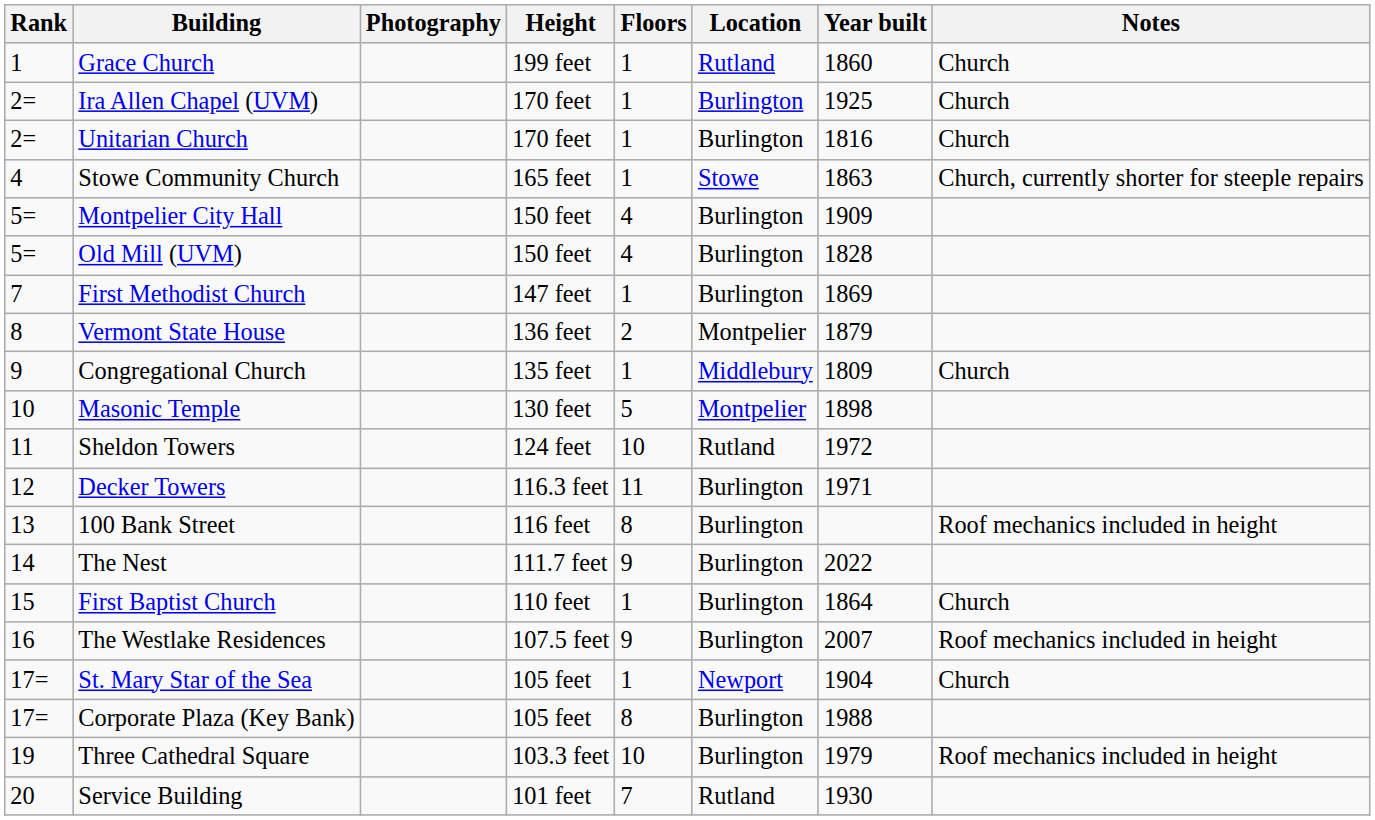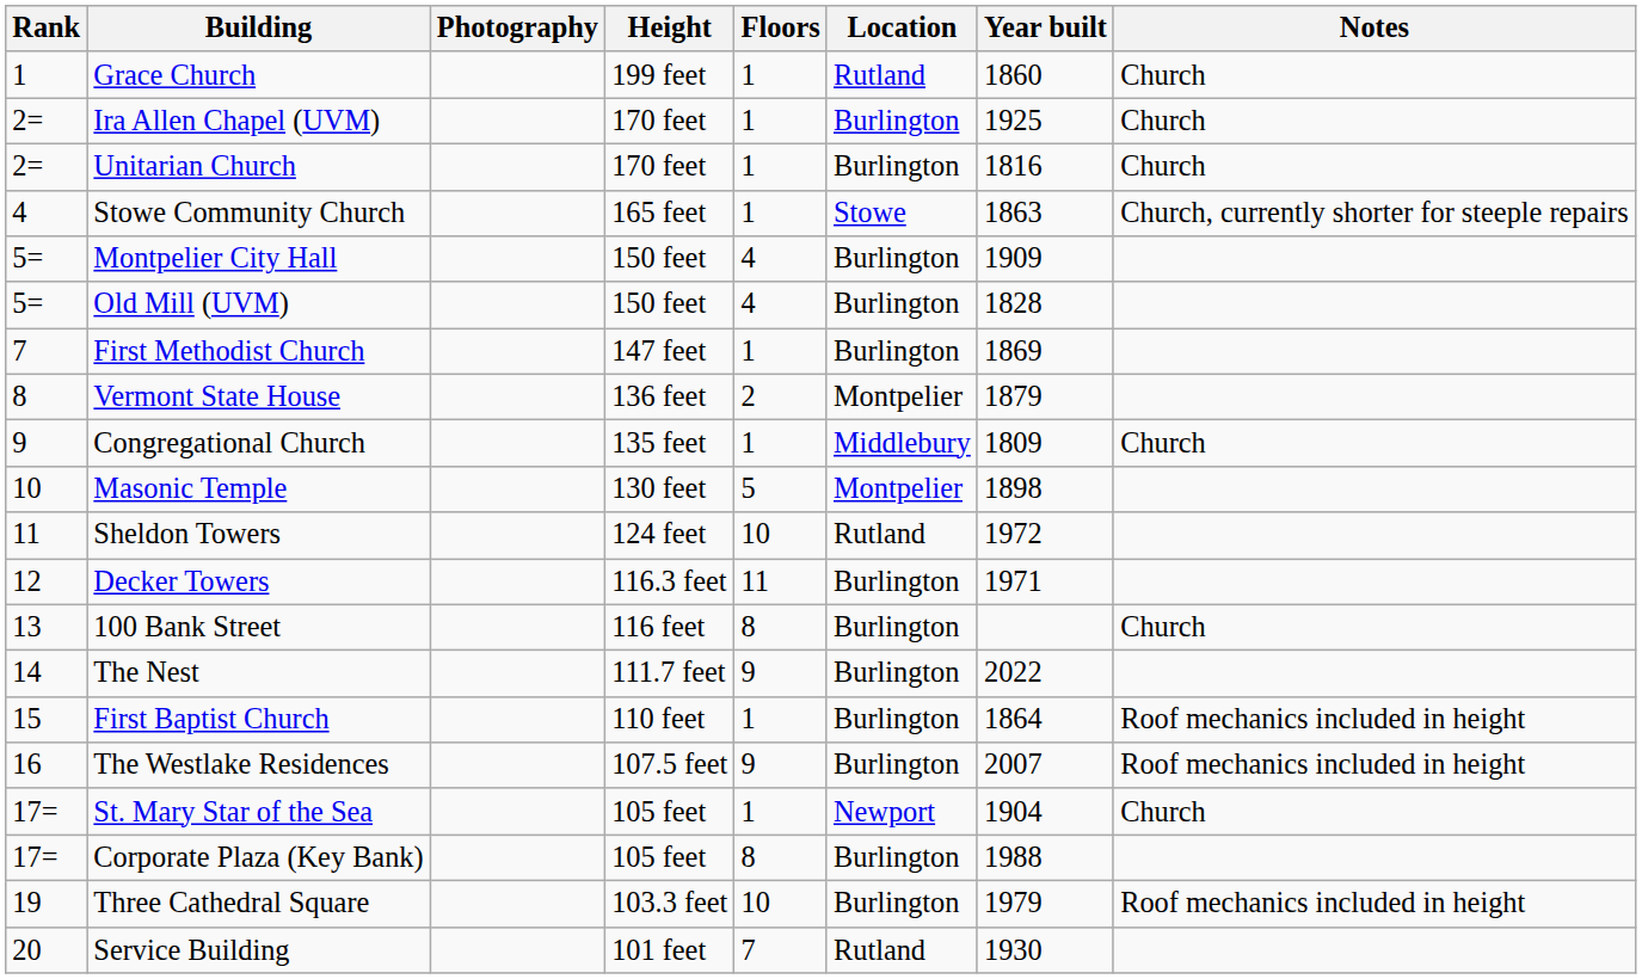 <table class="wikitable sortable">
 <tr>
 <th class="unsortable">Rank</th>
 <th>Building</th>
 <th>Photography</th>
 <th data-sort-type=number>Height</th>
 <th data-sort-type=number>Floors</th>
 <th>Location</th>
 <th>Year built</th>
 <th>Notes</th>
 </tr>
 <tr>
 <td>1</td>
 <td><a href='#'>Grace Church</a></td>
 <td></td>
 <td>199 feet</td>
 <td>1</td>
 <td><a href='#'>Rutland</a></td>
 <td>1860</td>
 <td>Church</td>
 </tr>
 <tr>
 <td>2=</td>
 <td><a href='#'>Ira Allen Chapel</a> (<a href='#'>UVM</a>)</td>
 <td></td>
 <td>170 feet</td>
 <td>1</td>
 <td><a href='#'>Burlington</a></td>
 <td>1925</td>
 <td>Church</td>
 </tr>
 <tr>
 <td>2=</td>
 <td><a href='#'>Unitarian Church</a></td>
 <td></td>
 <td>170 feet</td>
 <td>1</td>
 <td>Burlington</td>
 <td>1816</td>
 <td>Church</td>
 </tr>
 <tr>
 <td>4</td>
 <td>Stowe Community Church</td>
 <td></td>
 <td>165 feet</td>
 <td>1</td>
 <td><a href='#'>Stowe</a></td>
 <td>1863</td>
 <td>Church, currently shorter for steeple repairs</td>
 </tr>
 <tr>
 <td>5=</td>
 <td><a href='#'>Montpelier City Hall</a></td>
 <td></td>
 <td>150 feet</td>
 <td>4</td>
 <td>Burlington</td>
 <td>1909</td>
 <td></td>
 </tr>
 <tr>
 <td>5=</td>
 <td><a href='#'>Old Mill</a> (<a href='#'>UVM</a>)</td>
 <td></td>
 <td>150 feet</td>
 <td>4</td>
 <td>Burlington</td>
 <td>1828</td>
 <td></td>
 </tr>
 <tr>
 <td>7</td>
 <td><a href='#'>First Methodist Church</a></td>
 <td></td>
 <td>147 feet</td>
 <td>1</td>
 <td>Burlington</td>
 <td>1869</td>
 <td></td>
 </tr>
 <tr>
 <td>8</td>
 <td><a href='#'>Vermont State House</a></td>
 <td></td>
 <td>136 feet</td>
 <td>2</td>
 <td>Montpelier</td>
 <td>1879</td>
 <td></td>
 </tr>
 <tr>
 <td>9</td>
 <td>Congregational Church</td>
 <td></td>
 <td>135 feet</td>
 <td>1</td>
 <td><a href='#'>Middlebury</a></td>
 <td>1809</td>
 <td>Church</td>
 </tr>
 <tr>
 <td>10</td>
 <td><a href='#'>Masonic Temple</a></td>
 <td></td>
 <td>130 feet</td>
 <td>5</td>
 <td><a href='#'>Montpelier</a></td>
 <td>1898</td>
 <td></td>
 </tr>
 <tr>
 <td>11</td>
 <td>Sheldon Towers</td>
 <td></td>
 <td>124 feet</td>
 <td>10</td>
 <td>Rutland</td>
 <td>1972</td>
 <td></td>
 </tr>
 <tr>
 <td>12</td>
 <td><a href='#'>Decker Towers</a></td>
 <td></td>
 <td>116.3 feet</td>
 <td>11</td>
 <td>Burlington</td>
 <td>1971</td>
 <td></td>
 </tr>
 <tr>
 <td>13</td>
 <td>100 Bank Street</td>
 <td></td>
 <td>116 feet</td>
 <td>8</td>
 <td>Burlington</td>
 <td></td>
-<td>Roof mechanics included in height</td>
+<td>Church</td>
 </tr>
 <tr>
 <td>14</td>
 <td>The Nest</td>
 <td></td>
 <td>111.7 feet</td>
 <td>9</td>
 <td>Burlington</td>
 <td>2022</td>
 <td></td>
 </tr>
 <tr>
 <td>15</td>
 <td><a href='#'>First Baptist Church</a></td>
 <td></td>
 <td>110 feet</td>
 <td>1</td>
 <td>Burlington</td>
 <td>1864</td>
-<td>Church</td>
+<td>Roof mechanics included in height</td>
 </tr>
 <tr>
 <td>16</td>
 <td>The Westlake Residences</td>
 <td></td>
 <td>107.5 feet</td>
 <td>9</td>
 <td>Burlington</td>
 <td>2007</td>
 <td>Roof mechanics included in height</td>
 </tr>
 <tr>
 <td>17=</td>
 <td><a href='#'>St. Mary Star of the Sea</a></td>
 <td></td>
 <td>105 feet</td>
 <td>1</td>
 <td><a href='#'>Newport</a></td>
 <td>1904</td>
 <td>Church</td>
 </tr>
 <tr>
 <td>17=</td>
 <td>Corporate Plaza (Key Bank)</td>
 <td></td>
 <td>105 feet</td>
 <td>8</td>
 <td>Burlington</td>
 <td>1988</td>
 <td></td>
 </tr>
 <tr>
 <td>19</td>
 <td>Three Cathedral Square</td>
 <td></td>
 <td>103.3 feet</td>
 <td>10</td>
 <td>Burlington</td>
 <td>1979</td>
 <td>Roof mechanics included in height</td>
 </tr>
 <tr>
 <td>20</td>
 <td>Service Building</td>
 <td></td>
 <td>101 feet</td>
 <td>7</td>
 <td>Rutland</td>
 <td>1930</td>
 <td></td>
 </tr>
 </table>
